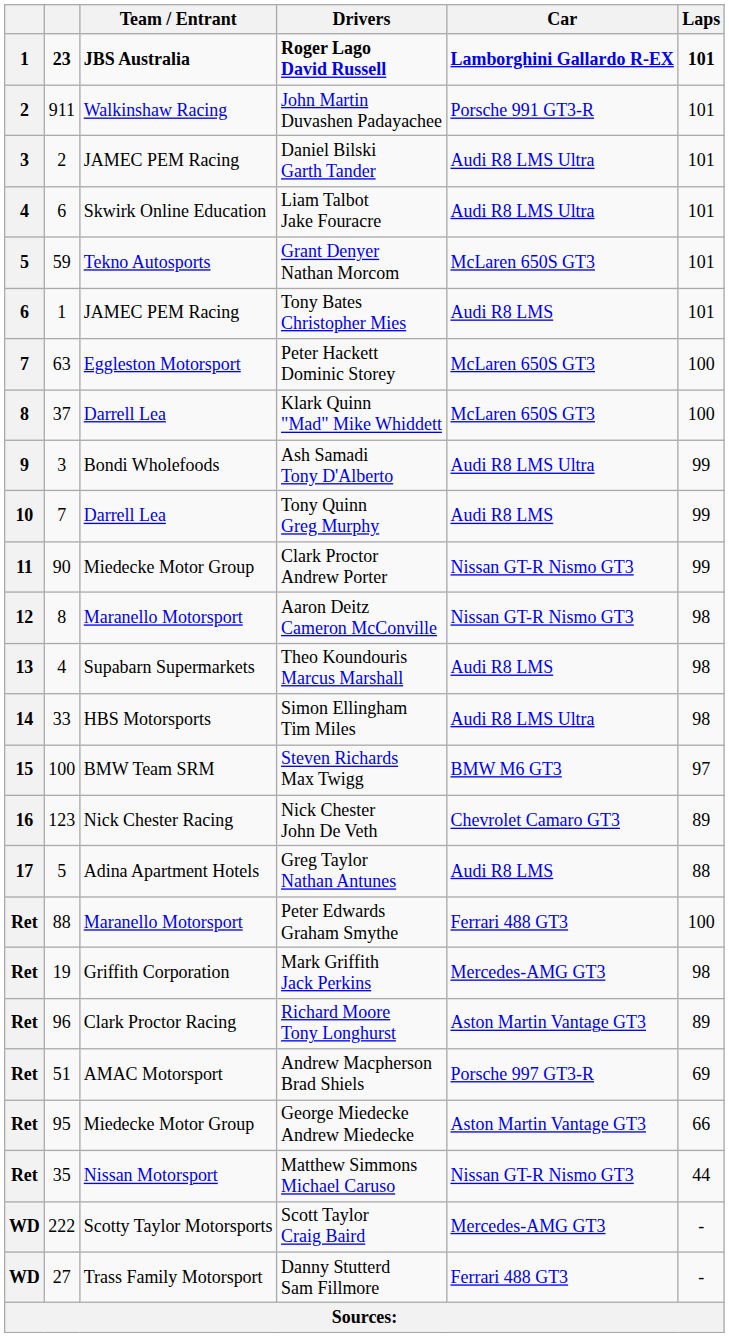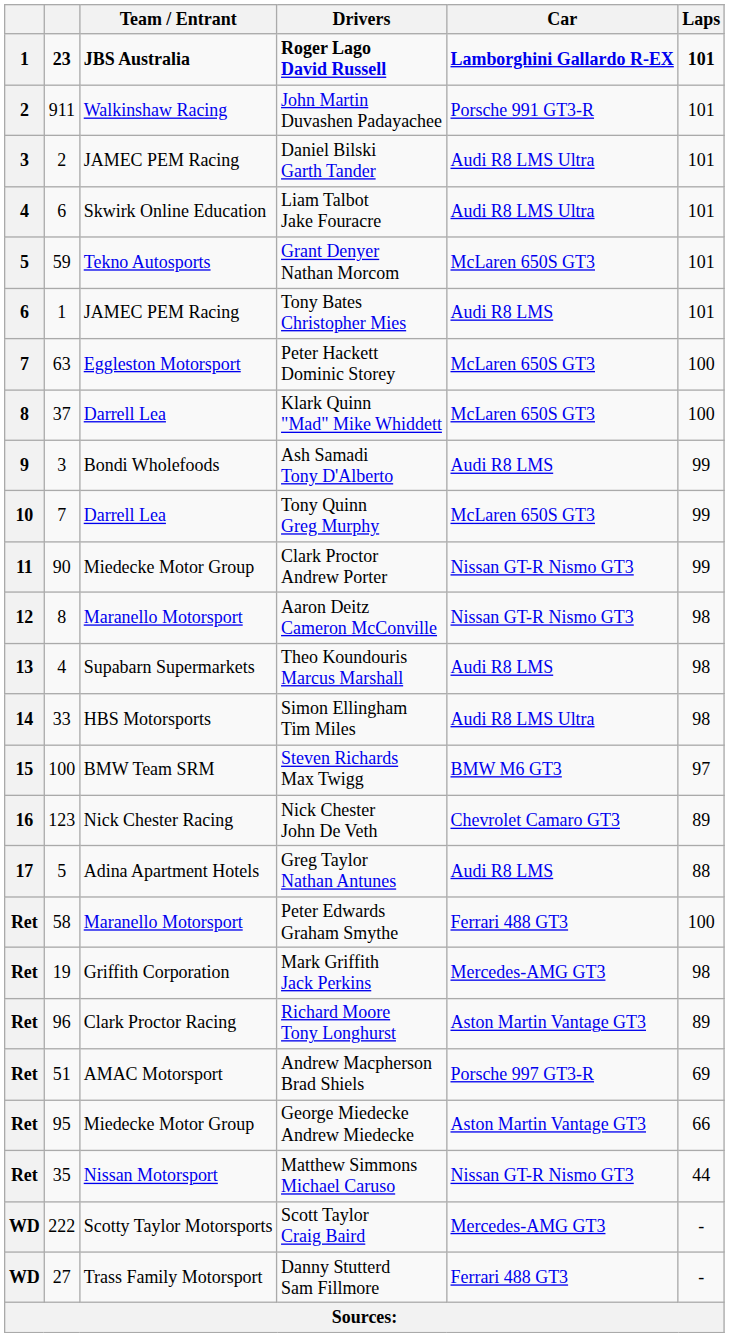 <table class="wikitable" style="font-size: 85%;">
 <tr>
 <th></th>
 <th></th>
 <th>Team / Entrant</th>
 <th>Drivers</th>
 <th>Car</th>
 <th>Laps</th>
 </tr>
 <tr>
 <th>1</th>
 <td align="center"><strong>23</strong></td>
 <td><strong>JBS Australia</strong></td>
 <td> <strong>Roger Lago</strong><br> <strong><a href='#'>David Russell</a></strong></td>
 <td><strong><a href='#'>Lamborghini Gallardo R-EX</a></strong></td>
 <td align="center"><strong>101</strong></td>
 </tr>
 <tr>
 <th>2</th>
 <td align="center">911</td>
 <td><a href='#'>Walkinshaw Racing</a></td>
 <td> <a href='#'>John Martin</a><br> Duvashen Padayachee</td>
 <td><a href='#'>Porsche 991 GT3-R</a></td>
 <td align="center">101</td>
 </tr>
 <tr>
 <th>3</th>
 <td align="center">2</td>
 <td>JAMEC PEM Racing</td>
 <td> Daniel Bilski<br> <a href='#'>Garth Tander</a></td>
 <td><a href='#'>Audi R8 LMS Ultra</a></td>
 <td align="center">101</td>
 </tr>
 <tr>
 <th>4</th>
 <td align="center">6</td>
 <td>Skwirk Online Education</td>
 <td> Liam Talbot<br> Jake Fouracre</td>
 <td><a href='#'>Audi R8 LMS Ultra</a></td>
 <td align="center">101</td>
 </tr>
 <tr>
 <th>5</th>
 <td align="center">59</td>
 <td><a href='#'>Tekno Autosports</a></td>
 <td> <a href='#'>Grant Denyer</a><br> Nathan Morcom</td>
 <td><a href='#'>McLaren 650S GT3</a></td>
 <td align="center">101</td>
 </tr>
 <tr>
 <th>6</th>
 <td align="center">1</td>
 <td>JAMEC PEM Racing</td>
 <td> Tony Bates<br> <a href='#'>Christopher Mies</a></td>
 <td><a href='#'>Audi R8 LMS</a></td>
 <td align="center">101</td>
 </tr>
 <tr>
 <th>7</th>
 <td align="center">63</td>
 <td><a href='#'>Eggleston Motorsport</a></td>
 <td> Peter Hackett<br> Dominic Storey</td>
 <td><a href='#'>McLaren 650S GT3</a></td>
 <td align="center">100</td>
 </tr>
 <tr>
 <th>8</th>
 <td align="center">37</td>
 <td><a href='#'>Darrell Lea</a></td>
 <td> Klark Quinn<br> <a href='#'>"Mad" Mike Whiddett</a></td>
 <td><a href='#'>McLaren 650S GT3</a></td>
 <td align="center">100</td>
 </tr>
 <tr>
 <th>9</th>
 <td align="center">3</td>
 <td>Bondi Wholefoods</td>
 <td> Ash Samadi<br> <a href='#'>Tony D'Alberto</a></td>
-<td><a href='#'>Audi R8 LMS Ultra</a></td>
+<td><a href='#'>Audi R8 LMS</a></td>
 <td align="center">99</td>
 </tr>
 <tr>
 <th>10</th>
 <td align="center">7</td>
 <td><a href='#'>Darrell Lea</a></td>
 <td> Tony Quinn<br> <a href='#'>Greg Murphy</a></td>
-<td><a href='#'>Audi R8 LMS</a></td>
+<td><a href='#'>McLaren 650S GT3</a></td>
 <td align="center">99</td>
 </tr>
 <tr>
 <th>11</th>
 <td align="center">90</td>
 <td>Miedecke Motor Group</td>
 <td> Clark Proctor<br> Andrew Porter</td>
 <td><a href='#'>Nissan GT-R Nismo GT3</a></td>
 <td align="center">99</td>
 </tr>
 <tr>
 <th>12</th>
 <td align="center">8</td>
 <td><a href='#'>Maranello Motorsport</a></td>
 <td> Aaron Deitz<br> <a href='#'>Cameron McConville</a></td>
 <td><a href='#'>Nissan GT-R Nismo GT3</a></td>
 <td align="center">98</td>
 </tr>
 <tr>
 <th>13</th>
 <td align="center">4</td>
 <td>Supabarn Supermarkets</td>
 <td> Theo Koundouris<br> <a href='#'>Marcus Marshall</a></td>
 <td><a href='#'>Audi R8 LMS</a></td>
 <td align="center">98</td>
 </tr>
 <tr>
 <th>14</th>
 <td align="center">33</td>
 <td>HBS Motorsports</td>
 <td> Simon Ellingham<br> Tim Miles</td>
 <td><a href='#'>Audi R8 LMS Ultra</a></td>
 <td align="center">98</td>
 </tr>
 <tr>
 <th>15</th>
 <td align="center">100</td>
 <td>BMW Team SRM</td>
 <td> <a href='#'>Steven Richards</a><br> Max Twigg</td>
 <td><a href='#'>BMW M6 GT3</a></td>
 <td align="center">97</td>
 </tr>
 <tr>
 <th>16</th>
 <td align="center">123</td>
 <td>Nick Chester Racing</td>
 <td> Nick Chester<br> John De Veth</td>
 <td><a href='#'>Chevrolet Camaro GT3</a></td>
 <td align="center">89</td>
 </tr>
 <tr>
 <th>17</th>
 <td align="center">5</td>
 <td>Adina Apartment Hotels</td>
 <td> Greg Taylor<br> <a href='#'>Nathan Antunes</a></td>
 <td><a href='#'>Audi R8 LMS</a></td>
 <td align="center">88</td>
 </tr>
 <tr>
 <th>Ret</th>
-<td align="center">88</td>
+<td align="center">58</td>
 <td><a href='#'>Maranello Motorsport</a></td>
 <td> Peter Edwards<br> Graham Smythe</td>
 <td><a href='#'>Ferrari 488 GT3</a></td>
 <td align="center">100</td>
 </tr>
 <tr>
 <th>Ret</th>
 <td align="center">19</td>
 <td>Griffith Corporation</td>
 <td> Mark Griffith<br> <a href='#'>Jack Perkins</a></td>
 <td><a href='#'>Mercedes-AMG GT3</a></td>
 <td align="center">98</td>
 </tr>
 <tr>
 <th>Ret</th>
 <td align="center">96</td>
 <td>Clark Proctor Racing</td>
 <td> <a href='#'>Richard Moore</a><br> <a href='#'>Tony Longhurst</a></td>
 <td><a href='#'>Aston Martin Vantage GT3</a></td>
 <td align="center">89</td>
 </tr>
 <tr>
 <th>Ret</th>
 <td align="center">51</td>
 <td>AMAC Motorsport</td>
 <td> Andrew Macpherson<br> Brad Shiels</td>
 <td><a href='#'>Porsche 997 GT3-R</a></td>
 <td align="center">69</td>
 </tr>
 <tr>
 <th>Ret</th>
 <td align="center">95</td>
 <td>Miedecke Motor Group</td>
 <td> George Miedecke<br> Andrew Miedecke</td>
 <td><a href='#'>Aston Martin Vantage GT3</a></td>
 <td align="center">66</td>
 </tr>
 <tr>
 <th>Ret</th>
 <td align="center">35</td>
 <td><a href='#'>Nissan Motorsport</a></td>
 <td> Matthew Simmons<br> <a href='#'>Michael Caruso</a></td>
 <td><a href='#'>Nissan GT-R Nismo GT3</a></td>
 <td align="center">44</td>
 </tr>
 <tr>
 <th>WD</th>
 <td align="center">222</td>
 <td>Scotty Taylor Motorsports</td>
 <td> Scott Taylor<br> <a href='#'>Craig Baird</a></td>
 <td><a href='#'>Mercedes-AMG GT3</a></td>
 <td align="center">-</td>
 </tr>
 <tr>
 <th>WD</th>
 <td align="center">27</td>
 <td>Trass Family Motorsport</td>
 <td> Danny Stutterd<br> Sam Fillmore</td>
 <td><a href='#'>Ferrari 488 GT3</a></td>
 <td align="center">-</td>
 </tr>
 <tr>
 <th colspan="7">Sources:</th>
 </tr>
 </table>
